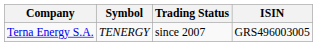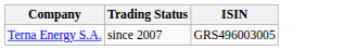 <table class="wikitable">
 <tr>
 <th>Company</th>
-<th>Symbol</th>
 <th>Trading Status</th>
 <th>ISIN</th>
 </tr>
 <tr>
 <td><a href='#'>Terna Energy S.A.</a></td>
-<td><em>TENERGY</em></td>
 <td>since 2007</td>
 <td>GRS496003005</td>
 </tr>
 </table>
